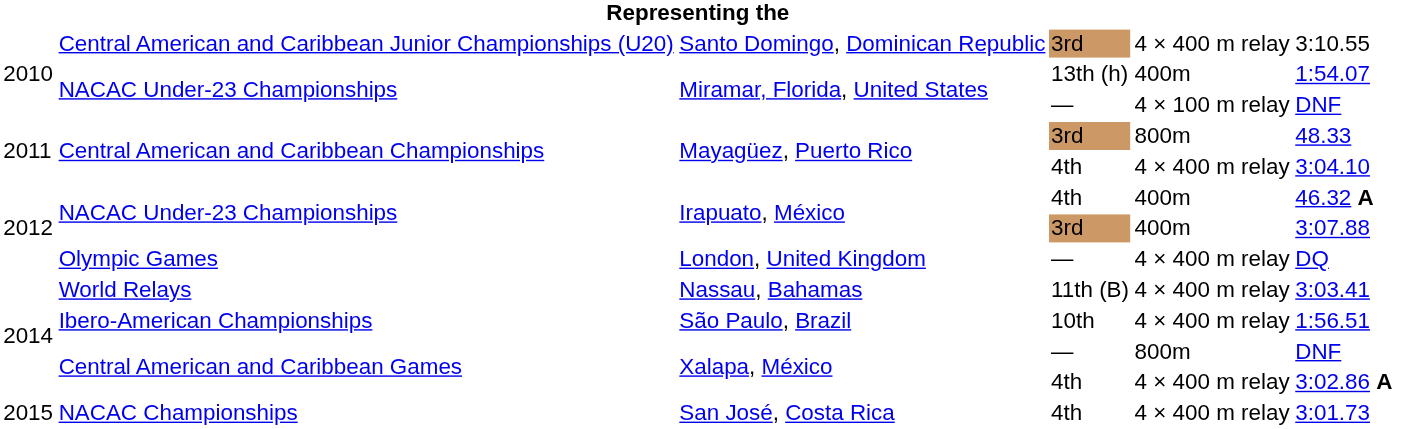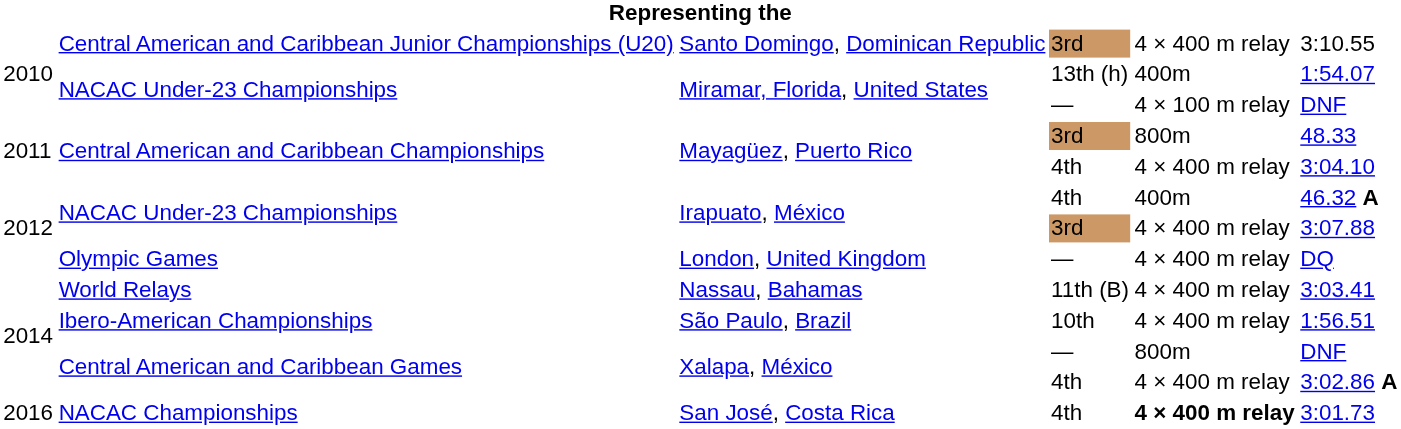 <table>
 <tr>
 <th colspan="6">Representing the </th>
 </tr>
 <tr>
 <td rowspan=3>2010</td>
 <td><a href='#'>Central American and Caribbean Junior Championships (U20)</a></td>
 <td><a href='#'>Santo Domingo</a>, <a href='#'>Dominican Republic</a></td>
 <td bgcolor="cc9966">3rd</td>
 <td>4 × 400 m relay</td>
 <td>3:10.55</td>
 </tr>
 <tr>
 <td rowspan=2><a href='#'>NACAC Under-23 Championships</a></td>
 <td rowspan=2><a href='#'>Miramar, Florida</a>, <a href='#'>United States</a></td>
 <td>13th (h)</td>
 <td>400m</td>
 <td><a href='#'>1:54.07</a></td>
 </tr>
 <tr>
 <td>—</td>
 <td>4 × 100 m relay</td>
 <td><a href='#'>DNF</a></td>
 </tr>
 <tr>
 <td rowspan=2>2011</td>
 <td rowspan=2><a href='#'>Central American and Caribbean Championships</a></td>
 <td rowspan=2><a href='#'>Mayagüez</a>, <a href='#'>Puerto Rico</a></td>
 <td bgcolor="cc9966">3rd</td>
 <td>800m</td>
 <td><a href='#'>48.33</a></td>
 </tr>
 <tr>
 <td>4th</td>
 <td>4 × 400 m relay</td>
 <td><a href='#'>3:04.10</a></td>
 </tr>
 <tr>
 <td rowspan=3>2012</td>
 <td rowspan=2><a href='#'>NACAC Under-23 Championships</a></td>
 <td rowspan=2><a href='#'>Irapuato</a>, <a href='#'>México</a></td>
 <td>4th</td>
 <td>400m</td>
 <td><a href='#'>46.32</a> <strong>A</strong></td>
 </tr>
 <tr>
 <td bgcolor="cc9966">3rd</td>
-<td>400m</td>
+<td>4 × 400 m relay</td>
 <td><a href='#'>3:07.88</a></td>
 </tr>
 <tr>
 <td><a href='#'>Olympic Games</a></td>
 <td><a href='#'>London</a>, <a href='#'>United Kingdom</a></td>
 <td>—</td>
 <td>4 × 400 m relay</td>
 <td><a href='#'>DQ</a></td>
 </tr>
 <tr>
 <td rowspan=4>2014</td>
 <td><a href='#'>World Relays</a></td>
 <td><a href='#'>Nassau</a>, <a href='#'>Bahamas</a></td>
 <td>11th (B)</td>
 <td>4 × 400 m relay</td>
 <td><a href='#'>3:03.41</a></td>
 </tr>
 <tr>
 <td><a href='#'>Ibero-American Championships</a></td>
 <td><a href='#'>São Paulo</a>, <a href='#'>Brazil</a></td>
 <td>10th</td>
 <td>4 × 400 m relay</td>
 <td><a href='#'>1:56.51</a></td>
 </tr>
 <tr>
 <td rowspan=2><a href='#'>Central American and Caribbean Games</a></td>
 <td rowspan=2><a href='#'>Xalapa</a>, <a href='#'>México</a></td>
 <td>—</td>
 <td>800m</td>
 <td><a href='#'>DNF</a></td>
 </tr>
 <tr>
 <td>4th</td>
 <td>4 × 400 m relay</td>
 <td><a href='#'>3:02.86</a> <strong>A</strong></td>
 </tr>
 <tr>
-<td>2015</td>
+<td>2016</td>
 <td><a href='#'>NACAC Championships</a></td>
 <td><a href='#'>San José</a>, <a href='#'>Costa Rica</a></td>
 <td>4th</td>
-<td>4 × 400 m relay</td>
+<td><strong>4 × 400 m relay</strong></td>
 <td><a href='#'>3:01.73</a></td>
 </tr>
 </table>
